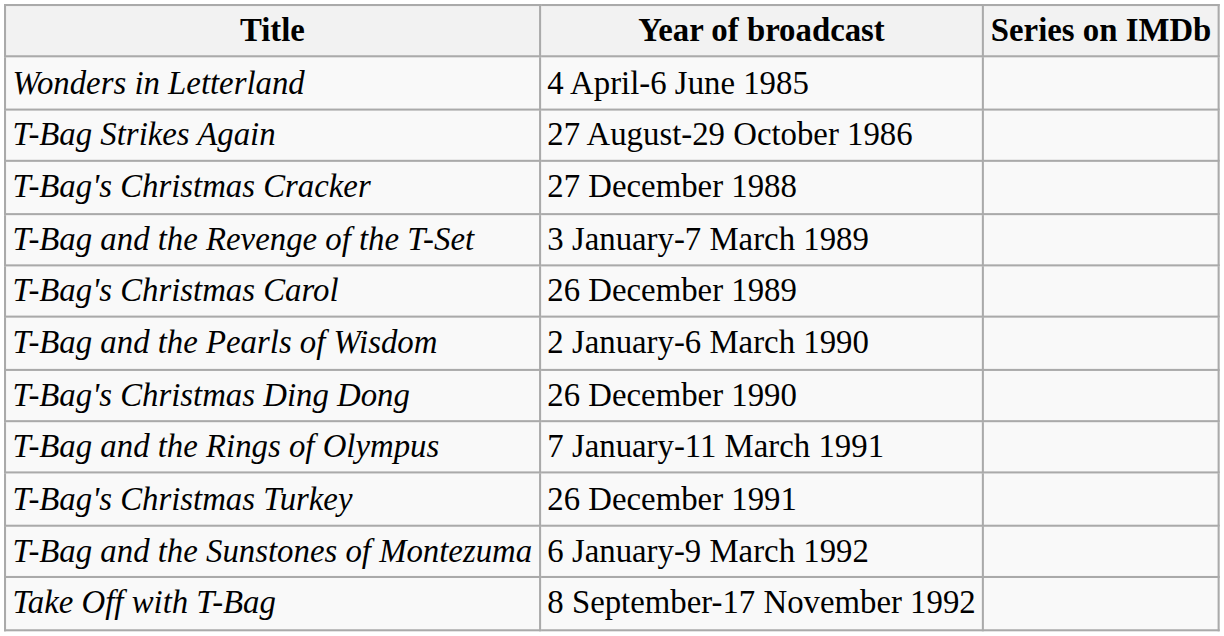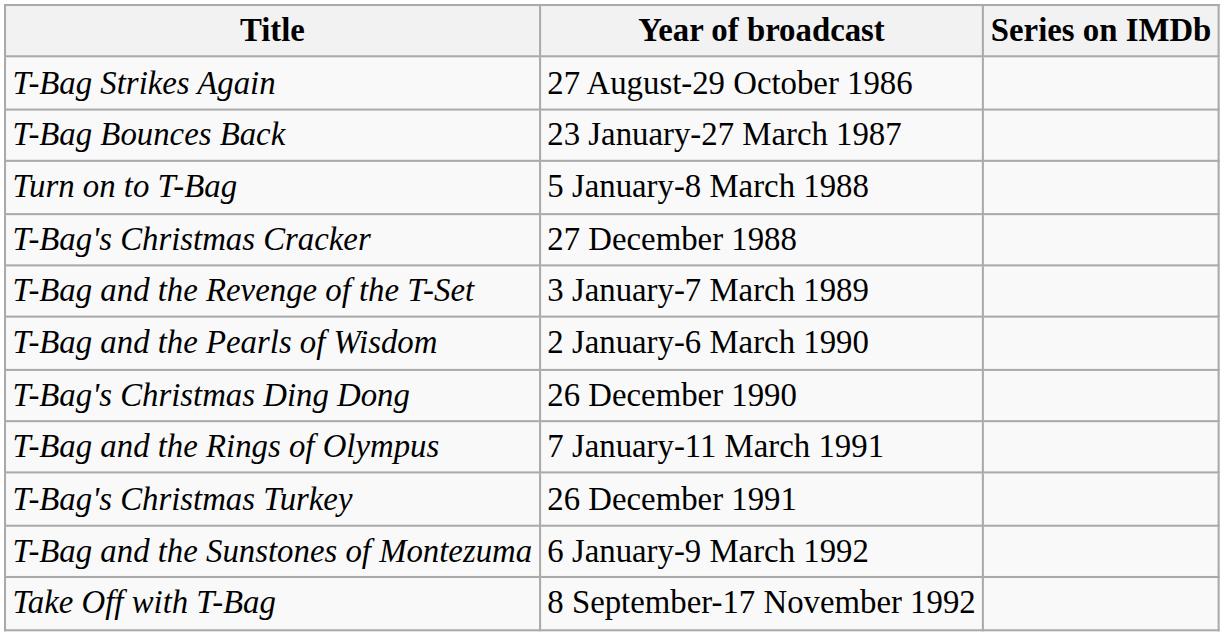 <table class="wikitable">
 <tr>
 <th>Title</th>
 <th>Year of broadcast</th>
 <th>Series on IMDb</th>
 </tr>
 <tr>
-<td><em>Wonders in Letterland</em></td>
-<td>4 April-6 June 1985</td>
+<td><em>T-Bag Strikes Again</em></td>
+<td>27 August-29 October 1986</td>
 <td></td>
 </tr>
 <tr>
-<td><em>T-Bag Strikes Again</em></td>
-<td>27 August-29 October 1986</td>
+<td><em>T-Bag Bounces Back</em></td>
+<td>23 January-27 March 1987</td>
+<td></td>
+</tr>
+<tr>
+<td><em>Turn on to T-Bag</em></td>
+<td>5 January-8 March 1988</td>
 <td></td>
 </tr>
 <tr>
 <td><em>T-Bag's Christmas Cracker</em></td>
 <td>27 December 1988</td>
 <td></td>
 </tr>
 <tr>
 <td><em>T-Bag and the Revenge of the T-Set</em></td>
 <td>3 January-7 March 1989</td>
-<td></td>
-</tr>
-<tr>
-<td><em>T-Bag's Christmas Carol</em></td>
-<td>26 December 1989</td>
 <td></td>
 </tr>
 <tr>
 <td><em>T-Bag and the Pearls of Wisdom</em></td>
 <td>2 January-6 March 1990</td>
 <td></td>
 </tr>
 <tr>
 <td><em>T-Bag's Christmas Ding Dong</em></td>
 <td>26 December 1990</td>
 <td></td>
 </tr>
 <tr>
 <td><em>T-Bag and the Rings of Olympus</em></td>
 <td>7 January-11 March 1991</td>
 <td></td>
 </tr>
 <tr>
 <td><em>T-Bag's Christmas Turkey</em></td>
 <td>26 December 1991</td>
 <td></td>
 </tr>
 <tr>
 <td><em>T-Bag and the Sunstones of Montezuma</em></td>
 <td>6 January-9 March 1992</td>
 <td></td>
 </tr>
 <tr>
 <td><em>Take Off with T-Bag</em></td>
 <td>8 September-17 November 1992</td>
 <td></td>
 </tr>
 </table>
